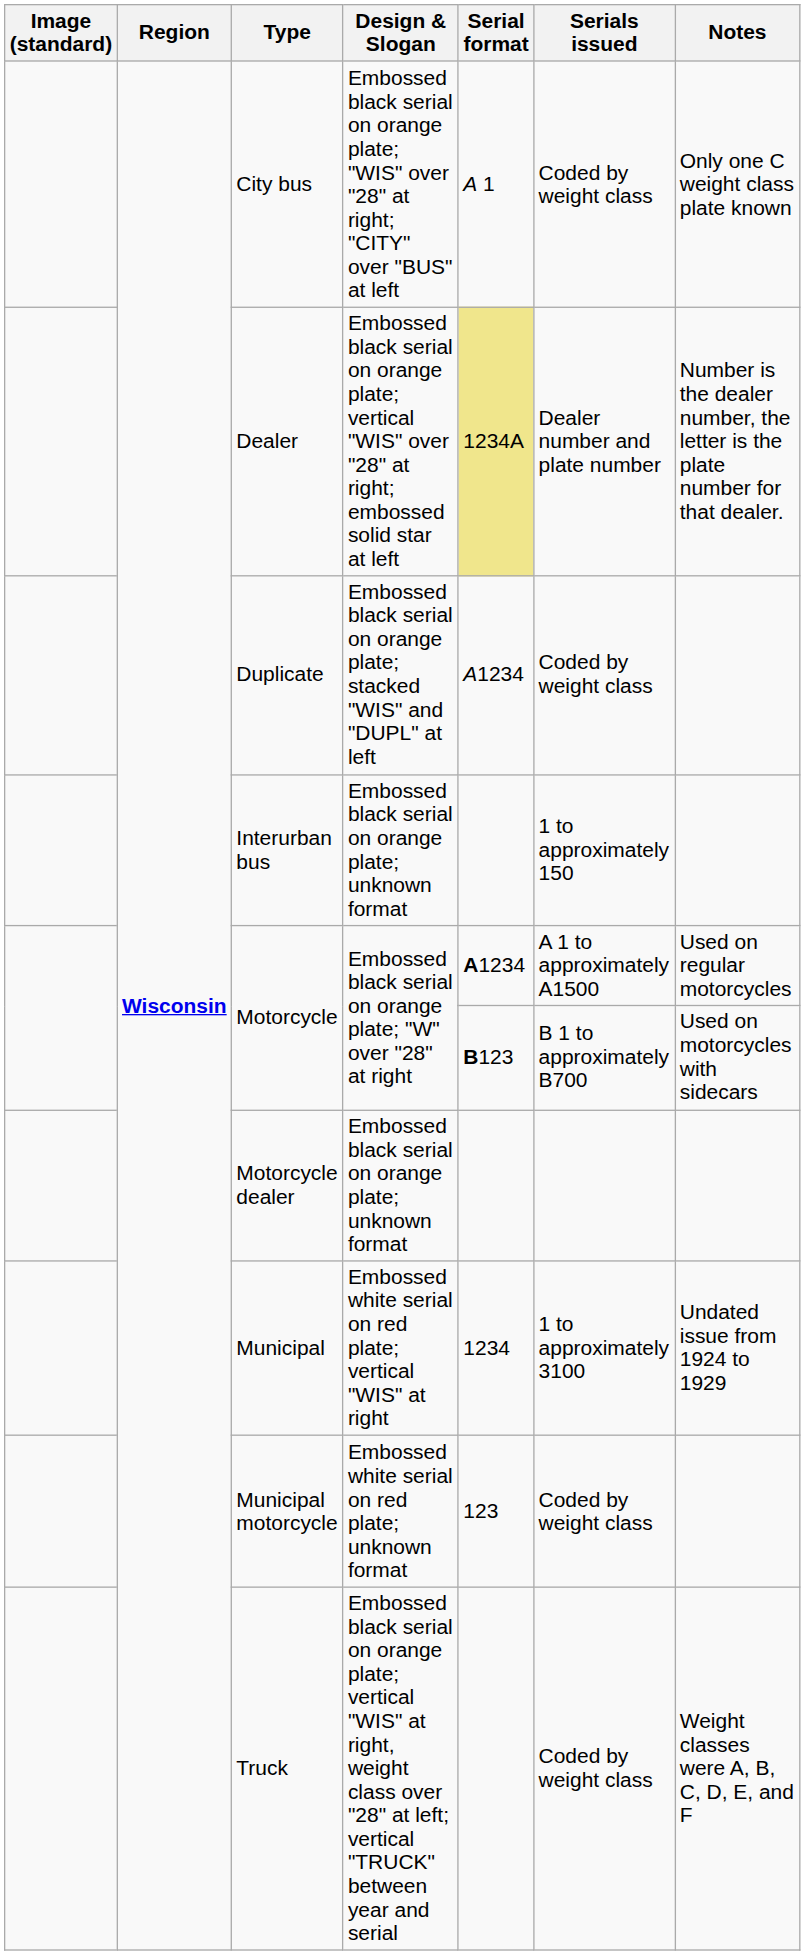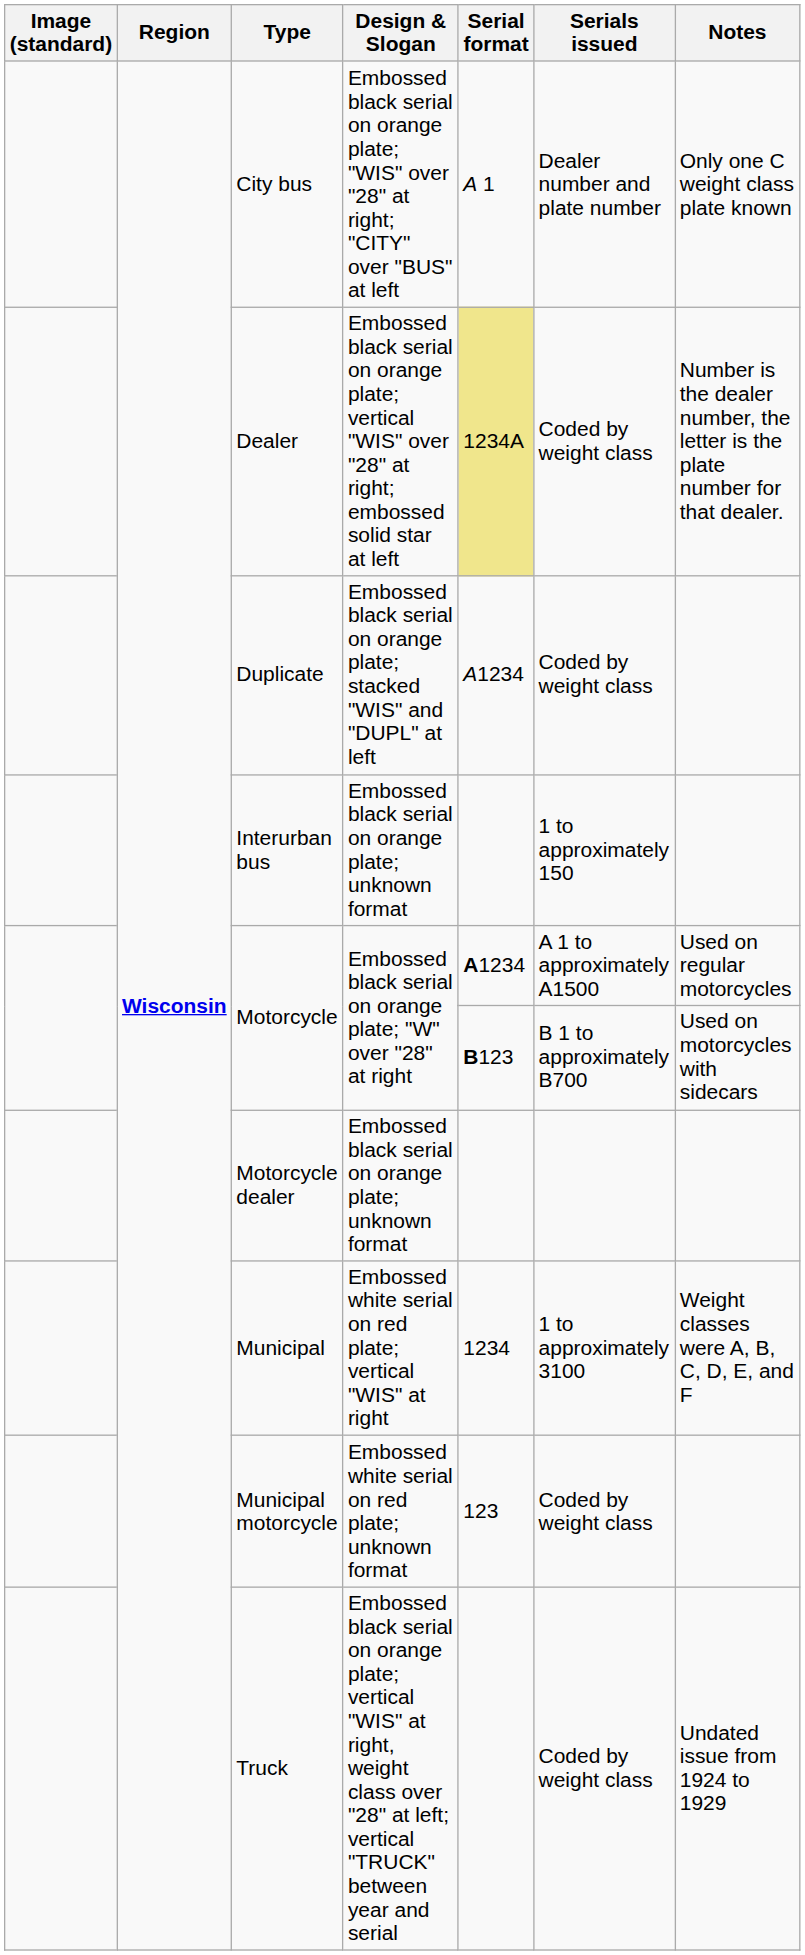 <table class="wikitable">
 <tr>
 <th>Image (standard)</th>
 <th>Region</th>
 <th>Type</th>
 <th>Design & Slogan</th>
 <th>Serial format</th>
 <th>Serials issued</th>
 <th>Notes</th>
 </tr>
 <tr>
 <td></td>
 <td rowspan="10"><a href='#'><strong>Wisconsin</strong></a></td>
 <td>City bus</td>
 <td>Embossed black serial on orange plate; "WIS" over "28" at right; "CITY" over "BUS" at left</td>
 <td><em>A</em> 1</td>
-<td>Coded by weight class</td>
+<td>Dealer number and plate number</td>
 <td>Only one C weight class plate known</td>
 </tr>
 <tr>
 <td></td>
 <td>Dealer</td>
 <td>Embossed black serial on orange plate; vertical "WIS" over "28" at right; embossed solid star at left</td>
 <td style="background: khaki;">1234A</td>
-<td>Dealer number and plate number</td>
+<td>Coded by weight class</td>
 <td>Number is the dealer number, the letter is the plate number for that dealer.</td>
 </tr>
 <tr>
 <td></td>
 <td>Duplicate</td>
 <td>Embossed black serial on orange plate; stacked "WIS" and "DUPL" at left</td>
 <td><em>A</em>1234</td>
 <td>Coded by weight class</td>
 <td></td>
 </tr>
 <tr>
 <td></td>
 <td>Interurban bus</td>
 <td>Embossed black serial on orange plate; unknown format</td>
 <td></td>
 <td>1 to approximately 150</td>
 <td></td>
 </tr>
 <tr>
 <td rowspan="2"></td>
 <td rowspan="2">Motorcycle</td>
 <td rowspan="2">Embossed black serial on orange plate; "W" over "28" at right</td>
 <td><strong>A</strong>1234</td>
 <td>A 1 to approximately A1500</td>
 <td>Used on regular motorcycles</td>
 </tr>
 <tr>
 <td><strong>B</strong>123</td>
 <td>B 1 to approximately B700</td>
 <td>Used on motorcycles with sidecars</td>
 </tr>
 <tr>
 <td></td>
 <td>Motorcycle dealer</td>
 <td>Embossed black serial on orange plate; unknown format</td>
 <td></td>
 <td></td>
 <td></td>
 </tr>
 <tr>
 <td></td>
 <td>Municipal</td>
 <td>Embossed white serial on red plate; vertical "WIS" at right</td>
 <td>1234</td>
 <td>1 to approximately 3100</td>
-<td>Undated issue from 1924 to 1929</td>
+<td>Weight classes were A, B, C, D, E, and F</td>
 </tr>
 <tr>
 <td></td>
 <td>Municipal motorcycle</td>
 <td>Embossed white serial on red plate; unknown format</td>
 <td>123</td>
 <td>Coded by weight class</td>
 <td></td>
 </tr>
 <tr>
 <td></td>
 <td>Truck</td>
 <td>Embossed black serial on orange plate; vertical "WIS" at right, weight class over "28" at left; vertical "TRUCK" between year and serial</td>
 <td></td>
 <td>Coded by weight class</td>
-<td>Weight classes were A, B, C, D, E, and F</td>
+<td>Undated issue from 1924 to 1929</td>
 </tr>
 </table>
